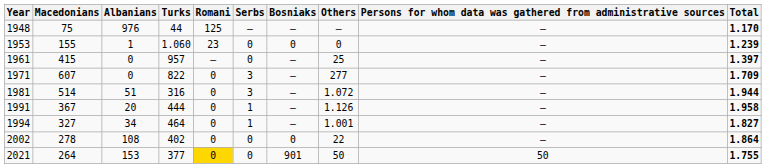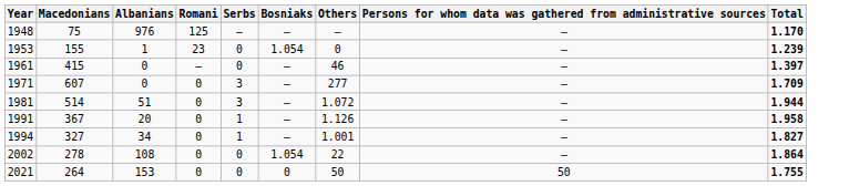 <table class="wikitable">
 <tr>
 <th>Year</th>
 <th>Macedonians</th>
 <th>Albanians</th>
-<th>Turks</th>
 <th>Romani</th>
 <th>Serbs</th>
 <th>Bosniaks</th>
 <th>Others</th>
 <th>Persons for whom data was gathered from administrative sources</th>
 <th>Total</th>
 </tr>
 <tr style="text-align:center;">
 <td>1948</td>
 <td>75</td>
 <td>976</td>
-<td>44</td>
 <td>125</td>
 <td>—</td>
 <td>—</td>
 <td>—</td>
 <td>—</td>
 <td><strong>1.170</strong></td>
 </tr>
 <tr style="text-align:center;">
 <td>1953</td>
 <td>155</td>
 <td>1</td>
-<td>1.060</td>
 <td>23</td>
 <td>0</td>
-<td>0</td>
+<td>1.054</td>
 <td>0</td>
 <td>—</td>
 <td><strong>1.239</strong></td>
 </tr>
 <tr style="text-align:center;">
 <td>1961</td>
 <td>415</td>
 <td>0</td>
-<td>957</td>
 <td>—</td>
 <td>0</td>
 <td>—</td>
-<td>25</td>
+<td>46</td>
 <td>—</td>
 <td><strong>1.397</strong></td>
 </tr>
 <tr style="text-align:center;">
 <td>1971</td>
 <td>607</td>
 <td>0</td>
-<td>822</td>
 <td>0</td>
 <td>3</td>
 <td>—</td>
 <td>277</td>
 <td>—</td>
 <td><strong>1.709</strong></td>
 </tr>
 <tr style="text-align:center;">
 <td>1981</td>
 <td>514</td>
 <td>51</td>
-<td>316</td>
 <td>0</td>
 <td>3</td>
 <td>—</td>
 <td>1.072</td>
 <td>—</td>
 <td><strong>1.944</strong></td>
 </tr>
 <tr style="text-align:center;">
 <td>1991</td>
 <td>367</td>
 <td>20</td>
-<td>444</td>
 <td>0</td>
 <td>1</td>
 <td>—</td>
 <td>1.126</td>
 <td>—</td>
 <td><strong>1.958</strong></td>
 </tr>
 <tr style="text-align:center;">
 <td>1994</td>
 <td>327</td>
 <td>34</td>
-<td>464</td>
 <td>0</td>
 <td>1</td>
 <td>—</td>
 <td>1.001</td>
 <td>—</td>
 <td><strong>1.827</strong></td>
 </tr>
 <tr style="text-align:center;">
 <td>2002</td>
 <td>278</td>
 <td>108</td>
-<td>402</td>
 <td>0</td>
 <td>0</td>
-<td>0</td>
+<td>1.054</td>
 <td>22</td>
 <td>—</td>
 <td><strong>1.864</strong></td>
 </tr>
 <tr style="text-align:center;">
 <td>2021</td>
 <td>264</td>
 <td>153</td>
-<td>377</td>
-<td style="background: gold;">0</td>
 <td>0</td>
-<td>901</td>
+<td>0</td>
+<td>0</td>
 <td>50</td>
 <td>50</td>
 <td><strong>1.755</strong></td>
 </tr>
 </table>
